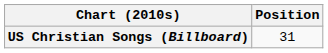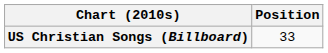 <table class="wikitable plainrowheaders" style="text-align:center">
 <tr>
 <th scope="col">Chart (2010s)</th>
 <th scope="col">Position</th>
 </tr>
 <tr>
 <th scope="row">US Christian Songs (<em>Billboard</em>)</th>
-<td>31</td>
+<td>33</td>
 </tr>
 </table>
